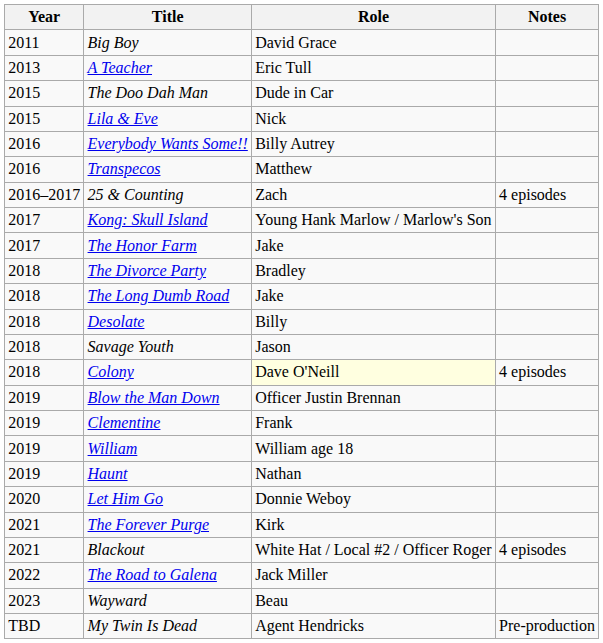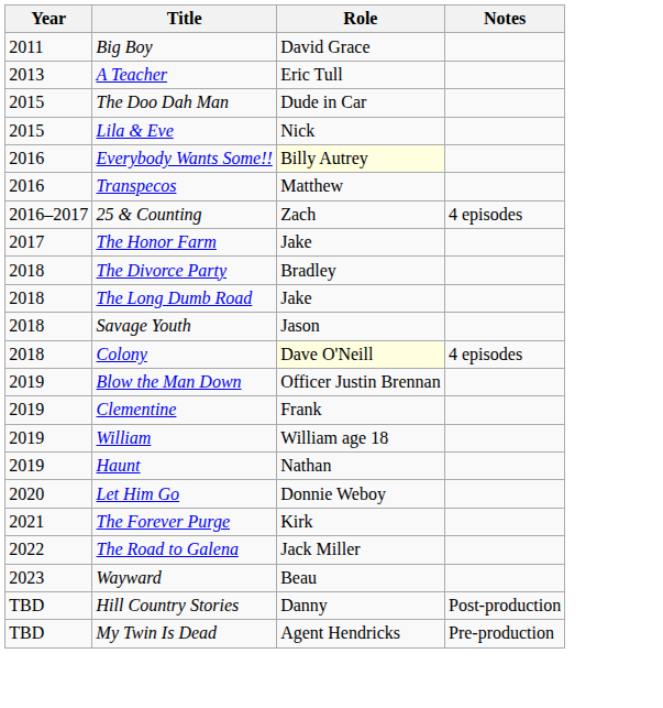 <table class="wikitable sortable">
 <tr>
 <th>Year</th>
 <th>Title</th>
 <th>Role</th>
 <th class="unsortable">Notes</th>
 </tr>
 <tr>
 <td>2011</td>
 <td><em>Big Boy</em></td>
 <td>David Grace</td>
 <td></td>
 </tr>
 <tr>
 <td>2013</td>
 <td><em><a href='#'>A Teacher</a></em></td>
 <td>Eric Tull</td>
 <td></td>
 </tr>
 <tr>
 <td>2015</td>
 <td><em>The Doo Dah Man</em></td>
 <td>Dude in Car</td>
 <td></td>
 </tr>
 <tr>
 <td>2015</td>
 <td><em><a href='#'>Lila & Eve</a></em></td>
 <td>Nick</td>
 <td></td>
 </tr>
 <tr>
 <td>2016</td>
 <td><em><a href='#'>Everybody Wants Some!!</a></em></td>
-<td>Billy Autrey</td>
+<td style="background: lightyellow;">Billy Autrey</td>
 <td></td>
 </tr>
 <tr>
 <td>2016</td>
 <td><em><a href='#'>Transpecos</a></em></td>
 <td>Matthew</td>
 <td></td>
 </tr>
 <tr>
 <td>2016–2017</td>
 <td><em>25 & Counting</em></td>
 <td>Zach</td>
 <td>4 episodes</td>
-</tr>
-<tr>
-<td>2017</td>
-<td><em><a href='#'>Kong: Skull Island</a></em></td>
-<td>Young Hank Marlow / Marlow's Son</td>
-<td></td>
 </tr>
 <tr>
 <td>2017</td>
 <td><em><a href='#'>The Honor Farm</a></em></td>
 <td>Jake</td>
 <td></td>
 </tr>
 <tr>
 <td>2018</td>
 <td><em><a href='#'>The Divorce Party</a></em></td>
 <td>Bradley</td>
 <td></td>
 </tr>
 <tr>
 <td>2018</td>
 <td><em><a href='#'>The Long Dumb Road</a></em></td>
 <td>Jake</td>
-<td></td>
-</tr>
-<tr>
-<td>2018</td>
-<td><em><a href='#'>Desolate</a></em></td>
-<td>Billy</td>
 <td></td>
 </tr>
 <tr>
 <td>2018</td>
 <td><em>Savage Youth</em></td>
 <td>Jason</td>
 <td></td>
 </tr>
 <tr>
 <td>2018</td>
 <td><em><a href='#'>Colony</a></em></td>
 <td style="background: lightyellow;">Dave O'Neill</td>
 <td>4 episodes</td>
 </tr>
 <tr>
 <td>2019</td>
 <td><em><a href='#'>Blow the Man Down</a></em></td>
 <td>Officer Justin Brennan</td>
 <td></td>
 </tr>
 <tr>
 <td>2019</td>
 <td><em><a href='#'>Clementine</a></em></td>
 <td>Frank</td>
 <td></td>
 </tr>
 <tr>
 <td>2019</td>
 <td><em><a href='#'>William</a></em></td>
 <td>William age 18</td>
 <td></td>
 </tr>
 <tr>
 <td>2019</td>
 <td><em><a href='#'>Haunt</a></em></td>
 <td>Nathan</td>
 <td></td>
 </tr>
 <tr>
 <td>2020</td>
 <td><em><a href='#'>Let Him Go</a></em></td>
 <td>Donnie Weboy</td>
 <td></td>
 </tr>
 <tr>
 <td>2021</td>
 <td><em><a href='#'>The Forever Purge</a></em></td>
 <td>Kirk</td>
 <td></td>
 </tr>
 <tr>
-<td>2021</td>
-<td><em>Blackout</em></td>
-<td>White Hat / Local #2 / Officer Roger</td>
-<td>4 episodes</td>
-</tr>
-<tr>
 <td>2022</td>
 <td><em><a href='#'>The Road to Galena</a></em></td>
 <td>Jack Miller</td>
 <td></td>
 </tr>
 <tr>
 <td>2023</td>
 <td><em>Wayward</em></td>
 <td>Beau</td>
 <td></td>
 </tr>
 <tr>
 <td>TBD</td>
+<td><em>Hill Country Stories</em></td>
+<td>Danny</td>
+<td>Post-production</td>
+</tr>
+<tr>
+<td>TBD</td>
 <td><em>My Twin Is Dead</em></td>
 <td>Agent Hendricks</td>
 <td>Pre-production</td>
 </tr>
 <tr>
 </tr>
 </table>
